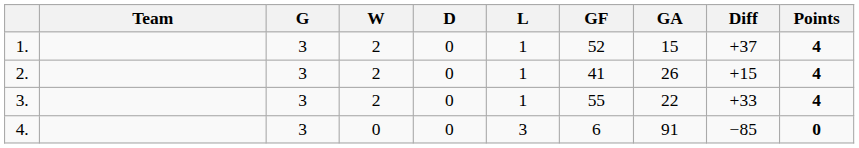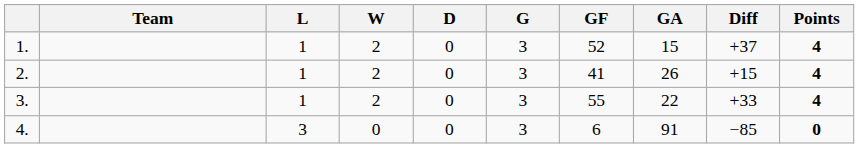 <table class=wikitable style="text-align:center">
 <tr bgcolor="#DCDCDC">
 <th width="25"></th>
 <th width="200">Team</th>
-<th width="60">G</th>
+<th width="60">L</th>
 <th width="60">W</th>
 <th width="60">D</th>
-<th width="60">L</th>
+<th width="60">G</th>
 <th width="60">GF</th>
 <th width="60">GA</th>
 <th width="60">Diff</th>
 <th width="60">Points</th>
 </tr>
 <tr bgcolor=>
 <td>1.</td>
 <td align=left></td>
-<td>3</td>
+<td>1</td>
 <td>2</td>
 <td>0</td>
-<td>1</td>
+<td>3</td>
 <td>52</td>
 <td>15</td>
 <td>+37</td>
 <td><strong>4</strong></td>
 </tr>
 <tr bgcolor=>
 <td>2.</td>
 <td align=left></td>
-<td>3</td>
+<td>1</td>
 <td>2</td>
 <td>0</td>
-<td>1</td>
+<td>3</td>
 <td>41</td>
 <td>26</td>
 <td>+15</td>
 <td><strong>4</strong></td>
 </tr>
 <tr bgcolor=>
 <td>3.</td>
 <td align=left></td>
-<td>3</td>
+<td>1</td>
 <td>2</td>
 <td>0</td>
-<td>1</td>
+<td>3</td>
 <td>55</td>
 <td>22</td>
 <td>+33</td>
 <td><strong>4</strong></td>
 </tr>
 <tr bgcolor=>
 <td>4.</td>
 <td align=left></td>
 <td>3</td>
 <td>0</td>
 <td>0</td>
 <td>3</td>
 <td>6</td>
 <td>91</td>
 <td>−85</td>
 <td><strong>0</strong></td>
 </tr>
 </table>
